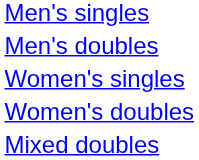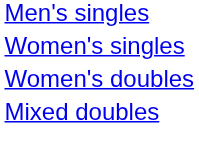 <table>
 <tr>
 <td><a href='#'>Men's singles</a></td>
-<td></td>
-<td></td>
-<td></td>
-</tr>
-<tr>
-<td><a href='#'>Men's doubles</a></td>
 <td></td>
 <td></td>
 <td></td>
 </tr>
 <tr>
 <td><a href='#'>Women's singles</a></td>
 <td></td>
 <td></td>
 <td></td>
 </tr>
 <tr>
 <td><a href='#'>Women's doubles</a></td>
 <td></td>
 <td></td>
 <td></td>
 </tr>
 <tr>
 <td><a href='#'>Mixed doubles</a></td>
 <td></td>
 <td></td>
 <td></td>
 </tr>
 </table>
